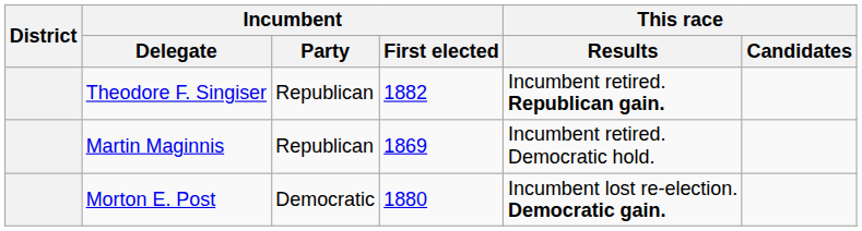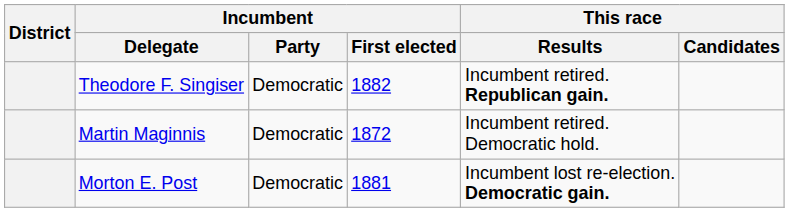 <table class=wikitable>
 <tr>
 <th rowspan=2>District</th>
 <th colspan=3>Incumbent</th>
 <th colspan=2>This race</th>
 </tr>
 <tr>
 <th>Delegate</th>
 <th>Party</th>
 <th>First elected</th>
 <th>Results</th>
 <th>Candidates</th>
 </tr>
 <tr>
 <th></th>
 <td><a href='#'>Theodore F. Singiser</a></td>
-<td>Republican</td>
+<td>Democratic</td>
 <td><a href='#'>1882</a></td>
 <td>Incumbent retired.<br><strong>Republican gain.</strong></td>
 <td nowrap></td>
 </tr>
 <tr>
 <th></th>
 <td><a href='#'>Martin Maginnis</a></td>
-<td>Republican</td>
-<td><a href='#'>1869</a></td>
+<td>Democratic</td>
+<td><a href='#'>1872</a></td>
 <td>Incumbent retired.<br>Democratic hold.</td>
 <td nowrap></td>
 </tr>
 <tr>
 <th></th>
 <td><a href='#'>Morton E. Post</a></td>
 <td>Democratic</td>
-<td><a href='#'>1880</a></td>
+<td><a href='#'>1881</a></td>
 <td>Incumbent lost re-election.<br><strong>Democratic gain.</strong></td>
 <td nowrap></td>
 </tr>
 </table>
